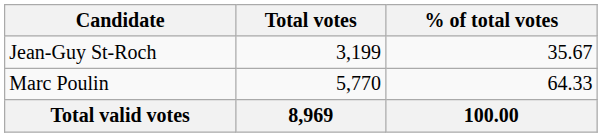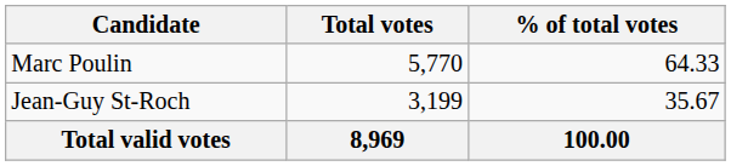 <table class="wikitable" width="475">
 <tr>
 <th align="left">Candidate</th>
 <th align="right">Total votes</th>
 <th align="right">% of total votes</th>
 </tr>
 <tr>
+<td align="left">Marc Poulin</td>
+<td align="right">5,770</td>
+<td align="right">64.33</td>
+</tr>
+<tr>
 <td align="left">Jean-Guy St-Roch</td>
 <td align="right">3,199</td>
 <td align="right">35.67</td>
-</tr>
-<tr>
-<td align="left">Marc Poulin</td>
-<td align="right">5,770</td>
-<td align="right">64.33</td>
 </tr>
 <tr bgcolor="#EEEEEE">
 <th align="left">Total valid votes</th>
 <th align="right"><strong>8,969</strong></th>
 <th align="right"><strong>100.00</strong></th>
 </tr>
 </table>
